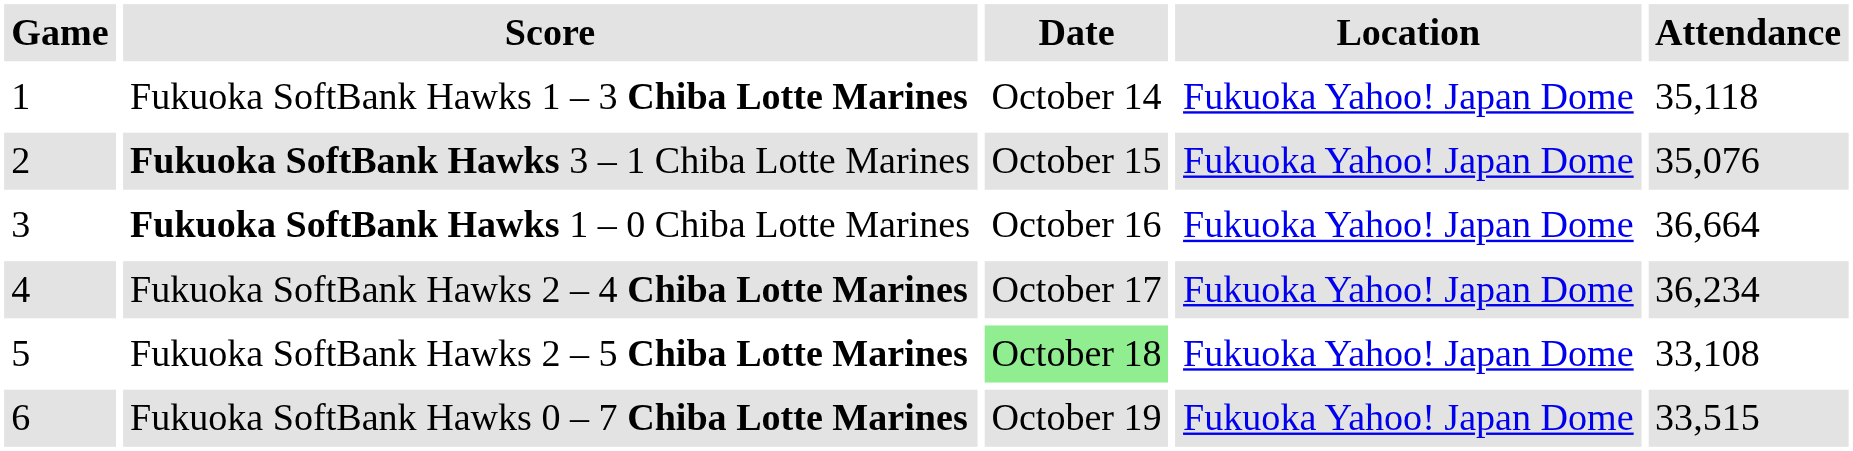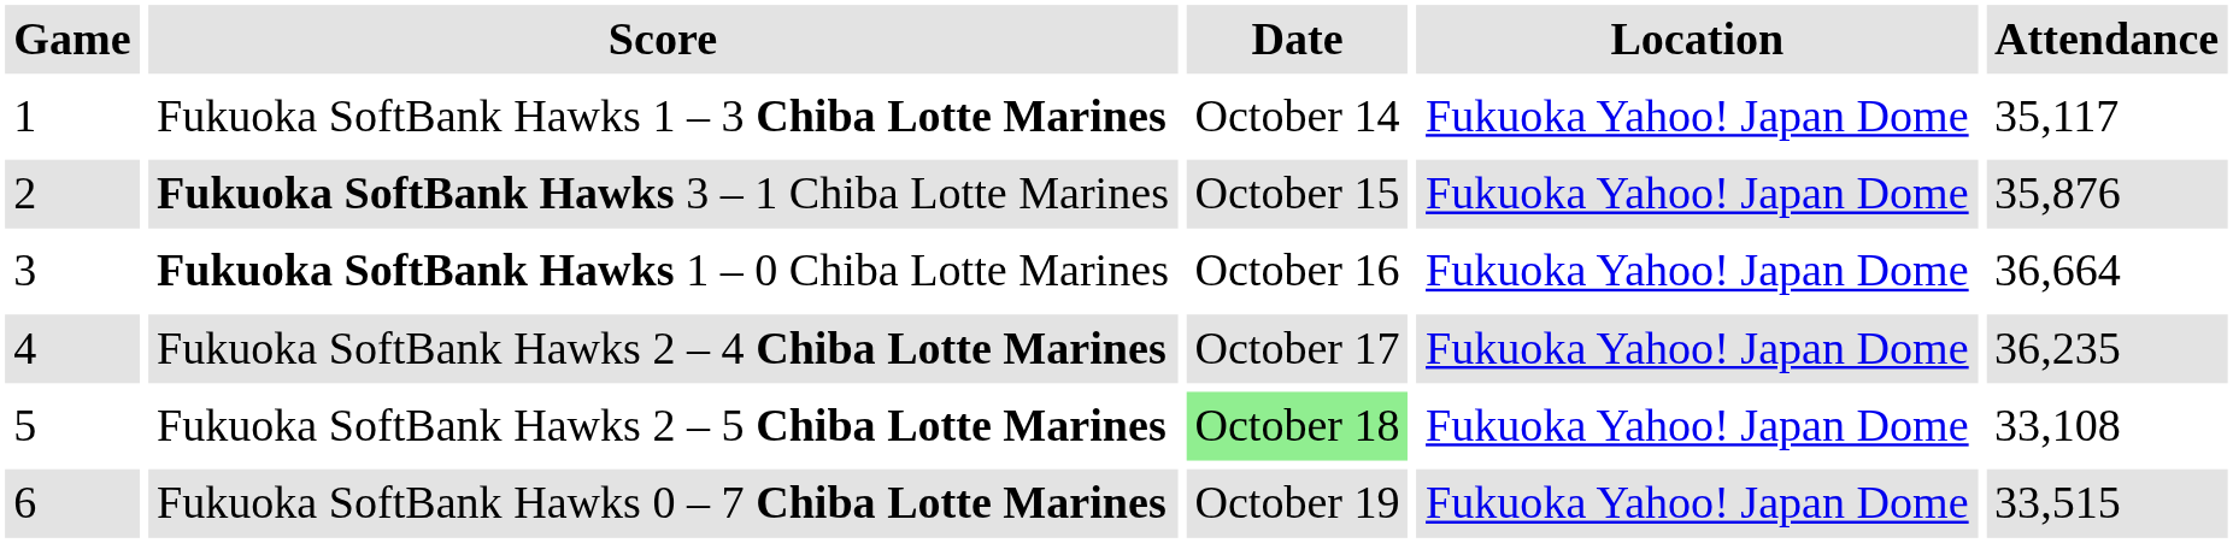 <table border="0" cellspacing="3" cellpadding="3">
 <tr style="background: #e3e3e3;">
 <th>Game</th>
 <th>Score</th>
 <th>Date</th>
 <th>Location</th>
 <th>Attendance</th>
 </tr>
 <tr>
 <td>1</td>
 <td>Fukuoka SoftBank Hawks  1 – 3 <strong>Chiba Lotte Marines</strong></td>
 <td>October 14</td>
 <td><a href='#'>Fukuoka Yahoo! Japan Dome</a></td>
-<td>35,118</td>
+<td>35,117</td>
 </tr>
 <tr style="background: #e3e3e3;">
 <td>2</td>
 <td><strong>Fukuoka SoftBank Hawks</strong>  3 – 1 Chiba Lotte Marines</td>
 <td>October 15</td>
 <td><a href='#'>Fukuoka Yahoo! Japan Dome</a></td>
-<td>35,076</td>
+<td>35,876</td>
 </tr>
 <tr>
 <td>3</td>
 <td><strong>Fukuoka SoftBank Hawks</strong>  1 – 0 Chiba Lotte Marines</td>
 <td>October 16</td>
 <td><a href='#'>Fukuoka Yahoo! Japan Dome</a></td>
 <td>36,664</td>
 </tr>
 <tr style="background: #e3e3e3;">
 <td>4</td>
 <td>Fukuoka SoftBank Hawks  2 – 4 <strong>Chiba Lotte Marines</strong></td>
 <td>October 17</td>
 <td><a href='#'>Fukuoka Yahoo! Japan Dome</a></td>
-<td>36,234</td>
+<td>36,235</td>
 </tr>
 <tr>
 <td>5</td>
 <td>Fukuoka SoftBank Hawks  2 – 5 <strong>Chiba Lotte Marines</strong></td>
 <td style="background: lightgreen;">October 18</td>
 <td><a href='#'>Fukuoka Yahoo! Japan Dome</a></td>
 <td>33,108</td>
 </tr>
 <tr style="background: #e3e3e3;">
 <td>6</td>
 <td>Fukuoka SoftBank Hawks  0 – 7 <strong>Chiba Lotte Marines</strong></td>
 <td>October 19</td>
 <td><a href='#'>Fukuoka Yahoo! Japan Dome</a></td>
 <td>33,515</td>
 </tr>
 </table>
